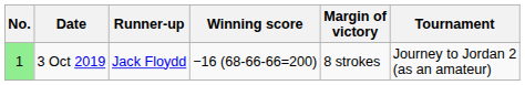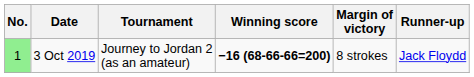 <table class="wikitable" style="font-size:95%;">
 <tr>
 <th>No.</th>
 <th>Date</th>
-<th>Runner-up</th>
+<th>Tournament</th>
 <th>Winning score</th>
 <th>Margin of<br>victory</th>
-<th>Tournament</th>
+<th>Runner-up</th>
 </tr>
 <tr>
 <td align=center style="background: lightgreen;">1</td>
 <td align=right>3 Oct <a href='#'>2019</a></td>
+<td>Journey to Jordan 2<br>(as an amateur)</td>
+<td><strong>−16 (68-66-66=200)</strong></td>
+<td>8 strokes</td>
 <td> <a href='#'>Jack Floydd</a></td>
-<td>−16 (68-66-66=200)</td>
-<td>8 strokes</td>
-<td>Journey to Jordan 2<br>(as an amateur)</td>
 </tr>
 </table>
